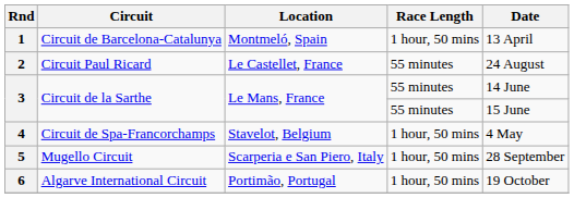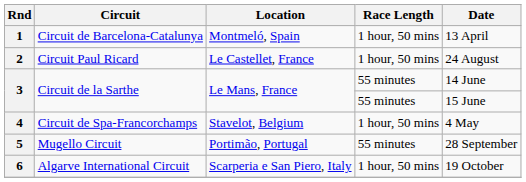 <table class="wikitable" style="font-size: 85%;">
 <tr>
 <th>Rnd</th>
 <th>Circuit</th>
 <th>Location</th>
 <th>Race Length</th>
 <th>Date</th>
 </tr>
 <tr>
 <th>1</th>
 <td> <a href='#'>Circuit de Barcelona-Catalunya</a></td>
 <td><a href='#'>Montmeló</a>, <a href='#'>Spain</a></td>
 <td>1 hour, 50 mins</td>
 <td>13 April</td>
 </tr>
 <tr>
 <th>2</th>
 <td> <a href='#'>Circuit Paul Ricard</a></td>
 <td><a href='#'>Le Castellet</a>, <a href='#'>France</a></td>
-<td>55 minutes</td>
+<td>1 hour, 50 mins</td>
 <td>24 August</td>
 </tr>
 <tr>
 <th rowspan=2>3</th>
 <td rowspan=2> <a href='#'>Circuit de la Sarthe</a></td>
 <td rowspan=2><a href='#'>Le Mans</a>, <a href='#'>France</a></td>
 <td>55 minutes</td>
 <td>14 June</td>
 </tr>
 <tr>
 <td>55 minutes</td>
 <td>15 June</td>
 </tr>
 <tr>
 <th>4</th>
 <td> <a href='#'>Circuit de Spa-Francorchamps</a></td>
 <td><a href='#'>Stavelot</a>, <a href='#'>Belgium</a></td>
 <td>1 hour, 50 mins</td>
 <td>4 May</td>
 </tr>
 <tr>
 <th>5</th>
 <td> <a href='#'>Mugello Circuit</a></td>
-<td><a href='#'>Scarperia e San Piero</a>, <a href='#'>Italy</a></td>
-<td>1 hour, 50 mins</td>
+<td><a href='#'>Portimão</a>, <a href='#'>Portugal</a></td>
+<td>55 minutes</td>
 <td>28 September</td>
 </tr>
 <tr>
 <th>6</th>
 <td> <a href='#'>Algarve International Circuit</a></td>
-<td><a href='#'>Portimão</a>, <a href='#'>Portugal</a></td>
+<td><a href='#'>Scarperia e San Piero</a>, <a href='#'>Italy</a></td>
 <td>1 hour, 50 mins</td>
 <td>19 October</td>
 </tr>
 <tr>
 </tr>
 </table>
